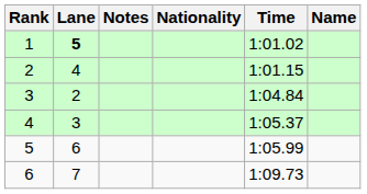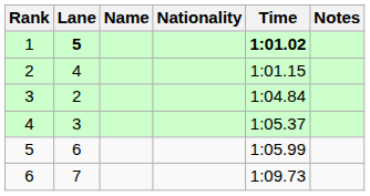 <table class="wikitable sortable" style="text-align:center">
 <tr>
 <th>Rank</th>
 <th>Lane</th>
-<th>Notes</th>
+<th>Name</th>
 <th>Nationality</th>
 <th>Time</th>
-<th>Name</th>
+<th>Notes</th>
 </tr>
 <tr bgcolor=ccffcc>
 <td>1</td>
 <td><strong>5</strong></td>
+<td align=left></td>
+<td align=left></td>
+<td><strong>1:01.02</strong></td>
 <td><strong></strong></td>
-<td align=left></td>
-<td>1:01.02</td>
-<td align=left></td>
 </tr>
 <tr bgcolor=ccffcc>
 <td>2</td>
 <td>4</td>
-<td><strong></strong></td>
+<td align=left></td>
 <td align=left></td>
 <td>1:01.15</td>
-<td align=left></td>
+<td><strong></strong></td>
 </tr>
 <tr bgcolor=ccffcc>
 <td>3</td>
 <td>2</td>
-<td><strong></strong></td>
+<td align=left></td>
 <td align=left></td>
 <td>1:04.84</td>
-<td align=left></td>
+<td><strong></strong></td>
 </tr>
 <tr bgcolor=ccffcc>
 <td>4</td>
 <td>3</td>
-<td><strong></strong></td>
+<td align=left></td>
 <td align=left></td>
 <td>1:05.37</td>
-<td align=left></td>
+<td><strong></strong></td>
 </tr>
 <tr>
 <td>5</td>
 <td>6</td>
-<td></td>
+<td align=left></td>
 <td align=left></td>
 <td>1:05.99</td>
-<td align=left></td>
+<td></td>
 </tr>
 <tr>
 <td>6</td>
 <td>7</td>
-<td></td>
+<td align=left></td>
 <td align=left></td>
 <td>1:09.73</td>
-<td align=left></td>
+<td></td>
 </tr>
 </table>
